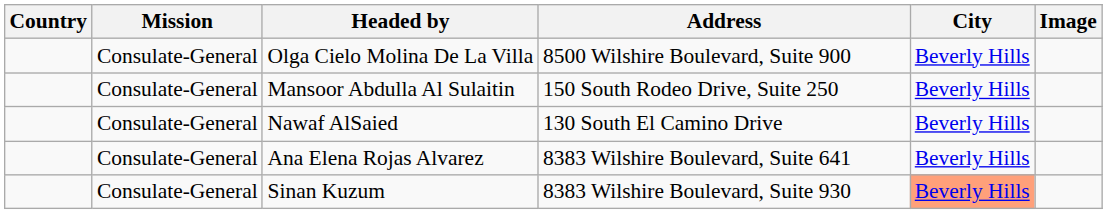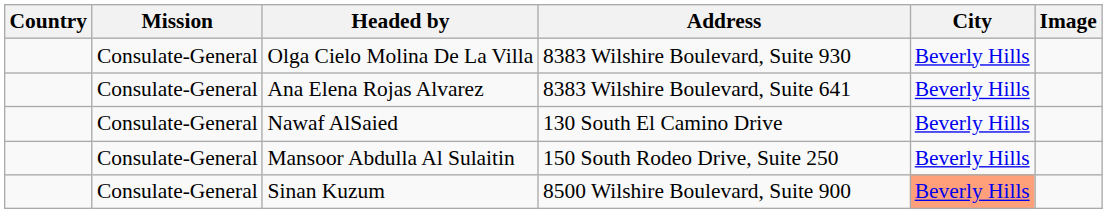 <table class="wikitable sortable">
 <tr>
 <th>Country</th>
 <th>Mission</th>
 <th>Headed by</th>
 <th width=270px>Address</th>
 <th>City</th>
 <th>Image</th>
 </tr>
 <tr>
 <td></td>
 <td>Consulate-General</td>
 <td>Olga Cielo Molina De La Villa</td>
-<td>8500 Wilshire Boulevard, Suite 900</td>
+<td>8383 Wilshire Boulevard, Suite 930</td>
+<td><a href='#'>Beverly Hills</a></td>
+<td></td>
+</tr>
+<tr>
+<td></td>
+<td>Consulate-General</td>
+<td>Ana Elena Rojas Alvarez</td>
+<td>8383 Wilshire Boulevard, Suite 641</td>
+<td><a href='#'>Beverly Hills</a></td>
+<td></td>
+</tr>
+<tr>
+<td></td>
+<td>Consulate-General</td>
+<td>Nawaf AlSaied</td>
+<td>130 South El Camino Drive</td>
 <td><a href='#'>Beverly Hills</a></td>
 <td></td>
 </tr>
 <tr>
 <td></td>
 <td>Consulate-General</td>
 <td>Mansoor Abdulla Al Sulaitin</td>
 <td>150 South Rodeo Drive, Suite 250</td>
 <td><a href='#'>Beverly Hills</a></td>
 <td></td>
 </tr>
 <tr>
 <td></td>
 <td>Consulate-General</td>
-<td>Nawaf AlSaied</td>
-<td>130 South El Camino Drive</td>
-<td><a href='#'>Beverly Hills</a></td>
-<td></td>
-</tr>
-<tr>
-<td></td>
-<td>Consulate-General</td>
-<td>Ana Elena Rojas Alvarez</td>
-<td>8383 Wilshire Boulevard, Suite 641</td>
-<td><a href='#'>Beverly Hills</a></td>
-<td></td>
-</tr>
-<tr>
-<td></td>
-<td>Consulate-General</td>
 <td>Sinan Kuzum</td>
-<td>8383 Wilshire Boulevard, Suite 930</td>
+<td>8500 Wilshire Boulevard, Suite 900</td>
 <td style="background: lightsalmon;"><a href='#'>Beverly Hills</a></td>
 <td></td>
 </tr>
 </table>
